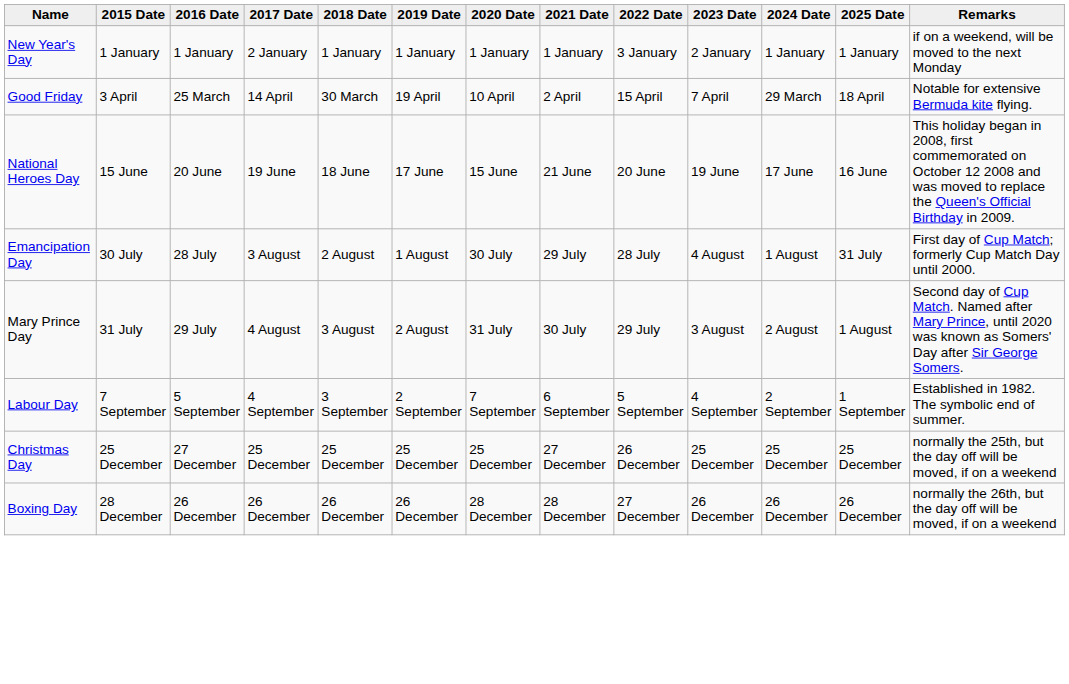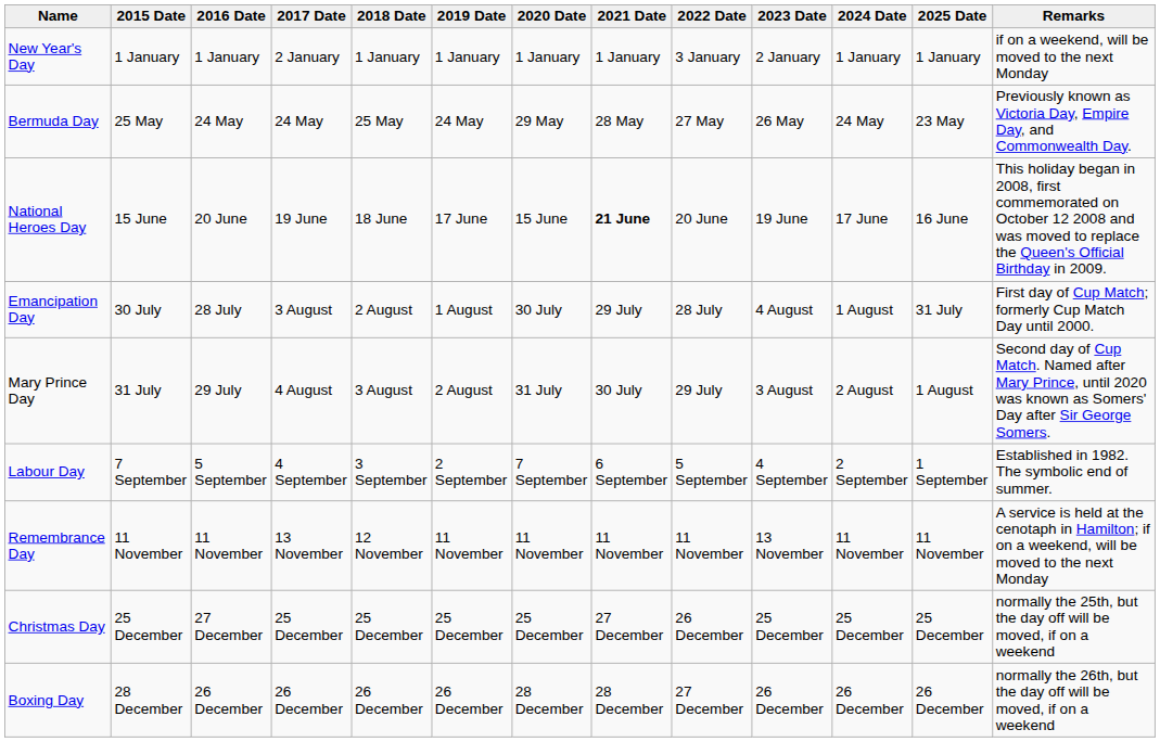 <table class="wikitable toccolours" border="1" cellspacing="0" cellpadding="4" style="border-collapse:collapse; border: 1px #aaa solid;">
 <tr>
 <th style="background:#efefef;">Name</th>
 <th style="background:#efefef;">2015 Date</th>
 <th style="background:#efefef;">2016 Date</th>
 <th style="background:#efefef;">2017 Date</th>
 <th style="background:#efefef;">2018 Date</th>
 <th style="background:#efefef;">2019 Date</th>
 <th style="background:#efefef;">2020 Date</th>
 <th style="background:#efefef;">2021 Date</th>
 <th style="background:#efefef;">2022 Date</th>
 <th style="background:#efefef;">2023 Date</th>
 <th>2024 Date</th>
 <th>2025 Date</th>
 <th style="background:#efefef;">Remarks</th>
 </tr>
 <tr>
 <td><a href='#'>New Year's Day</a></td>
 <td>1 January</td>
 <td>1 January</td>
 <td>2 January</td>
 <td>1 January</td>
 <td>1 January</td>
 <td>1 January</td>
 <td>1 January</td>
 <td>3 January</td>
 <td>2 January</td>
 <td>1 January</td>
 <td>1 January</td>
 <td>if on a weekend, will be moved to the next Monday</td>
 </tr>
 <tr>
-<td><a href='#'>Good Friday</a></td>
-<td>3 April</td>
-<td>25 March</td>
-<td>14 April</td>
-<td>30 March</td>
-<td>19 April</td>
-<td>10 April</td>
-<td>2 April</td>
-<td>15 April</td>
-<td>7 April</td>
-<td>29 March</td>
-<td>18 April</td>
-<td>Notable for extensive <a href='#'>Bermuda kite</a> flying.</td>
+<td><a href='#'>Bermuda Day</a></td>
+<td>25 May</td>
+<td>24 May</td>
+<td>24 May</td>
+<td>25 May</td>
+<td>24 May</td>
+<td>29 May</td>
+<td>28 May</td>
+<td>27 May</td>
+<td>26 May</td>
+<td>24 May</td>
+<td>23 May</td>
+<td>Previously known as <a href='#'>Victoria Day</a>, <a href='#'>Empire Day</a>, and <a href='#'>Commonwealth Day</a>.</td>
 </tr>
 <tr>
 <td><a href='#'>National Heroes Day</a></td>
 <td>15 June</td>
 <td>20 June</td>
 <td>19 June</td>
 <td>18 June</td>
 <td>17 June</td>
 <td>15 June</td>
-<td>21 June</td>
+<td><strong>21 June</strong></td>
 <td>20 June</td>
 <td>19 June</td>
 <td>17 June</td>
 <td>16 June</td>
 <td>This holiday began in 2008, first commemorated on October 12 2008 and was moved to replace the <a href='#'>Queen's Official Birthday</a> in 2009.</td>
 </tr>
 <tr>
 <td><a href='#'>Emancipation Day</a></td>
 <td>30 July</td>
 <td>28 July</td>
 <td>3 August</td>
 <td>2 August</td>
 <td>1 August</td>
 <td>30 July</td>
 <td>29 July</td>
 <td>28 July</td>
 <td>4 August</td>
 <td>1 August</td>
 <td>31 July</td>
 <td>First day of <a href='#'>Cup Match</a>; formerly Cup Match Day until 2000.</td>
 </tr>
 <tr>
 <td>Mary Prince Day</td>
 <td>31 July</td>
 <td>29 July</td>
 <td>4 August</td>
 <td>3 August</td>
 <td>2 August</td>
 <td>31 July</td>
 <td>30 July</td>
 <td>29 July</td>
 <td>3 August</td>
 <td>2 August</td>
 <td>1 August</td>
 <td>Second day of <a href='#'>Cup Match</a>. Named after <a href='#'>Mary Prince</a>, until 2020 was known as Somers' Day after <a href='#'>Sir George Somers</a>.</td>
 </tr>
 <tr>
 <td><a href='#'>Labour Day</a></td>
 <td>7 September</td>
 <td>5 September</td>
 <td>4 September</td>
 <td>3 September</td>
 <td>2 September</td>
 <td>7 September</td>
 <td>6 September</td>
 <td>5 September</td>
 <td>4 September</td>
 <td>2 September</td>
 <td>1 September</td>
 <td>Established in 1982. The symbolic end of summer.</td>
 </tr>
 <tr>
+<td><a href='#'>Remembrance Day</a></td>
+<td>11 November</td>
+<td>11 November</td>
+<td>13 November</td>
+<td>12 November</td>
+<td>11 November</td>
+<td>11 November</td>
+<td>11 November</td>
+<td>11 November</td>
+<td>13 November</td>
+<td>11 November</td>
+<td>11 November</td>
+<td>A service is held at the cenotaph in <a href='#'>Hamilton</a>; if on a weekend, will be moved to the next Monday</td>
+</tr>
+<tr>
 <td><a href='#'>Christmas Day</a></td>
 <td>25 December</td>
 <td>27 December</td>
 <td>25 December</td>
 <td>25 December</td>
 <td>25 December</td>
 <td>25 December</td>
 <td>27 December</td>
 <td>26 December</td>
 <td>25 December</td>
 <td>25 December</td>
 <td>25 December</td>
 <td>normally the 25th, but the day off will be moved, if on a weekend</td>
 </tr>
 <tr>
 <td><a href='#'>Boxing Day</a></td>
 <td>28 December</td>
 <td>26 December</td>
 <td>26 December</td>
 <td>26 December</td>
 <td>26 December</td>
 <td>28 December</td>
 <td>28 December</td>
 <td>27 December</td>
 <td>26 December</td>
 <td>26 December</td>
 <td>26 December</td>
 <td>normally the 26th, but the day off will be moved, if on a weekend</td>
 </tr>
 </table>
